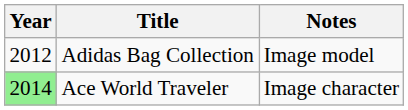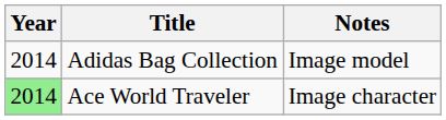 <table class="wikitable">
 <tr>
 <th>Year</th>
 <th>Title</th>
 <th>Notes</th>
 </tr>
 <tr>
-<td>2012</td>
+<td>2014</td>
 <td>Adidas Bag Collection</td>
 <td>Image model</td>
 </tr>
 <tr>
 <td style="background: lightgreen;">2014</td>
 <td>Ace World Traveler</td>
 <td>Image character</td>
 </tr>
 </table>
